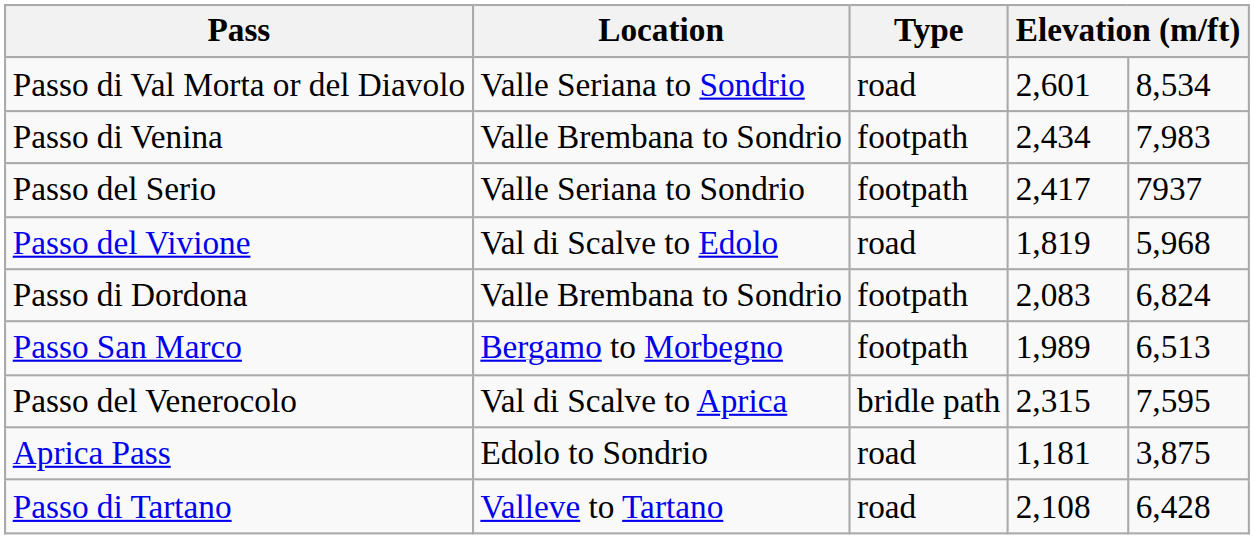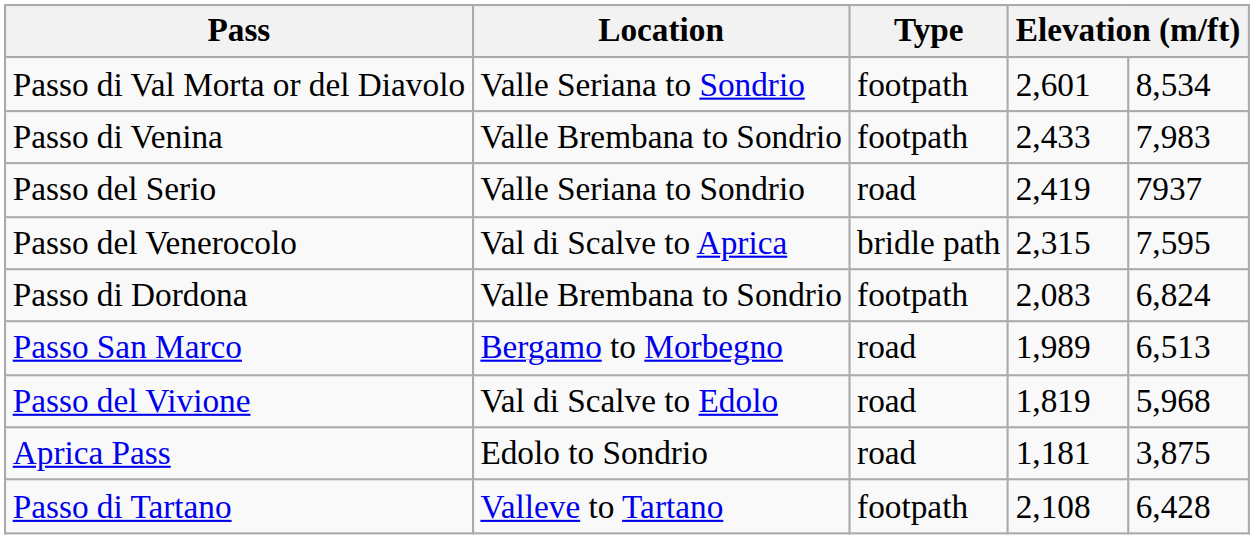 <table class="wikitable">
 <tr>
 <th>Pass</th>
 <th>Location</th>
 <th>Type</th>
 <th colspan=2>Elevation (m/ft)</th>
 </tr>
 <tr>
 <td>Passo di Val Morta or del Diavolo</td>
 <td>Valle Seriana to <a href='#'>Sondrio</a></td>
-<td>road</td>
+<td>footpath</td>
 <td>2,601</td>
 <td>8,534</td>
 </tr>
 <tr>
 <td>Passo di Venina</td>
 <td>Valle Brembana to Sondrio</td>
 <td>footpath</td>
-<td>2,434</td>
+<td>2,433</td>
 <td>7,983</td>
 </tr>
 <tr>
 <td>Passo del Serio</td>
 <td>Valle Seriana to Sondrio</td>
-<td>footpath</td>
-<td>2,417</td>
+<td>road</td>
+<td>2,419</td>
 <td>7937</td>
 </tr>
 <tr>
-<td><a href='#'>Passo del Vivione</a></td>
-<td>Val di Scalve to <a href='#'>Edolo</a></td>
-<td>road</td>
-<td>1,819</td>
-<td>5,968</td>
+<td>Passo del Venerocolo</td>
+<td>Val di Scalve to <a href='#'>Aprica</a></td>
+<td>bridle path</td>
+<td>2,315</td>
+<td>7,595</td>
 </tr>
 <tr>
 <td>Passo di Dordona</td>
 <td>Valle Brembana to Sondrio</td>
 <td>footpath</td>
 <td>2,083</td>
 <td>6,824</td>
 </tr>
 <tr>
 <td><a href='#'>Passo San Marco</a></td>
 <td><a href='#'>Bergamo</a> to <a href='#'>Morbegno</a></td>
-<td>footpath</td>
+<td>road</td>
 <td>1,989</td>
 <td>6,513</td>
 </tr>
 <tr>
-<td>Passo del Venerocolo</td>
-<td>Val di Scalve to <a href='#'>Aprica</a></td>
-<td>bridle path</td>
-<td>2,315</td>
-<td>7,595</td>
+<td><a href='#'>Passo del Vivione</a></td>
+<td>Val di Scalve to <a href='#'>Edolo</a></td>
+<td>road</td>
+<td>1,819</td>
+<td>5,968</td>
 </tr>
 <tr>
 <td><a href='#'>Aprica Pass</a></td>
 <td>Edolo to Sondrio</td>
 <td>road</td>
 <td>1,181</td>
 <td>3,875</td>
 </tr>
 <tr>
 <td><a href='#'>Passo di Tartano</a></td>
 <td><a href='#'>Valleve</a> to <a href='#'>Tartano</a></td>
-<td>road</td>
+<td>footpath</td>
 <td>2,108</td>
 <td>6,428</td>
 </tr>
 </table>
